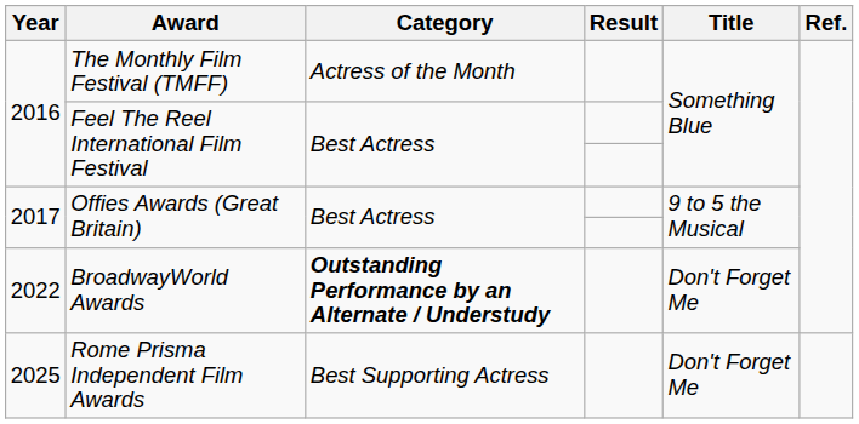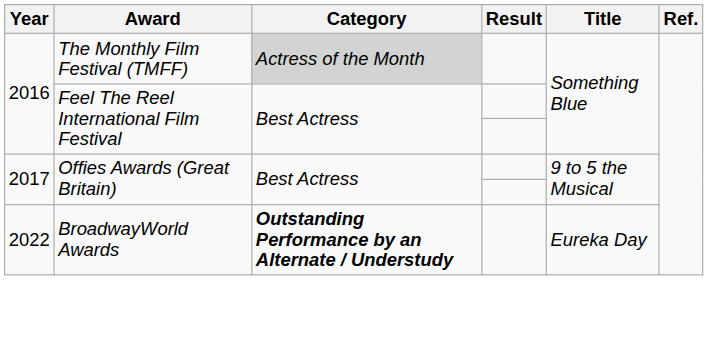 <table class="wikitable">
 <tr>
 <th>Year</th>
 <th>Award</th>
 <th>Category</th>
 <th>Result</th>
 <th>Title</th>
 <th>Ref.</th>
 </tr>
 <tr>
 <td rowspan="3">2016</td>
 <td><em>The Monthly Film Festival (TMFF)</em></td>
-<td><em>Actress of the Month</em></td>
+<td style="background: lightgrey;"><em>Actress of the Month</em></td>
 <td></td>
 <td rowspan="3"><em>Something Blue</em></td>
 <td rowspan="6"></td>
 </tr>
 <tr>
 <td rowspan="2"><em>Feel The Reel International Film Festival</em></td>
 <td rowspan="2"><em>Best Actress</em></td>
 <td></td>
 </tr>
 <tr>
 <td></td>
 </tr>
 <tr>
 <td rowspan="2">2017</td>
 <td rowspan="2"><em>Offies Awards (Great Britain)</em></td>
 <td rowspan="2"><em>Best Actress</em></td>
 <td></td>
 <td rowspan="2"><em>9 to 5 the Musical</em></td>
 </tr>
 <tr>
 <td></td>
 </tr>
 <tr>
 <td>2022</td>
 <td><em>BroadwayWorld Awards</em></td>
 <td><strong><em>Outstanding Performance by an Alternate / Understudy</em></strong></td>
 <td></td>
-<td><em>Don't Forget Me</em></td>
-</tr>
-<tr>
-<td>2025</td>
-<td><em>Rome Prisma Independent Film Awards</em></td>
-<td><em>Best Supporting Actress</em></td>
-<td></td>
-<td><em>Don't Forget Me</em></td>
-<td></td>
+<td><em>Eureka Day</em></td>
 </tr>
 </table>
